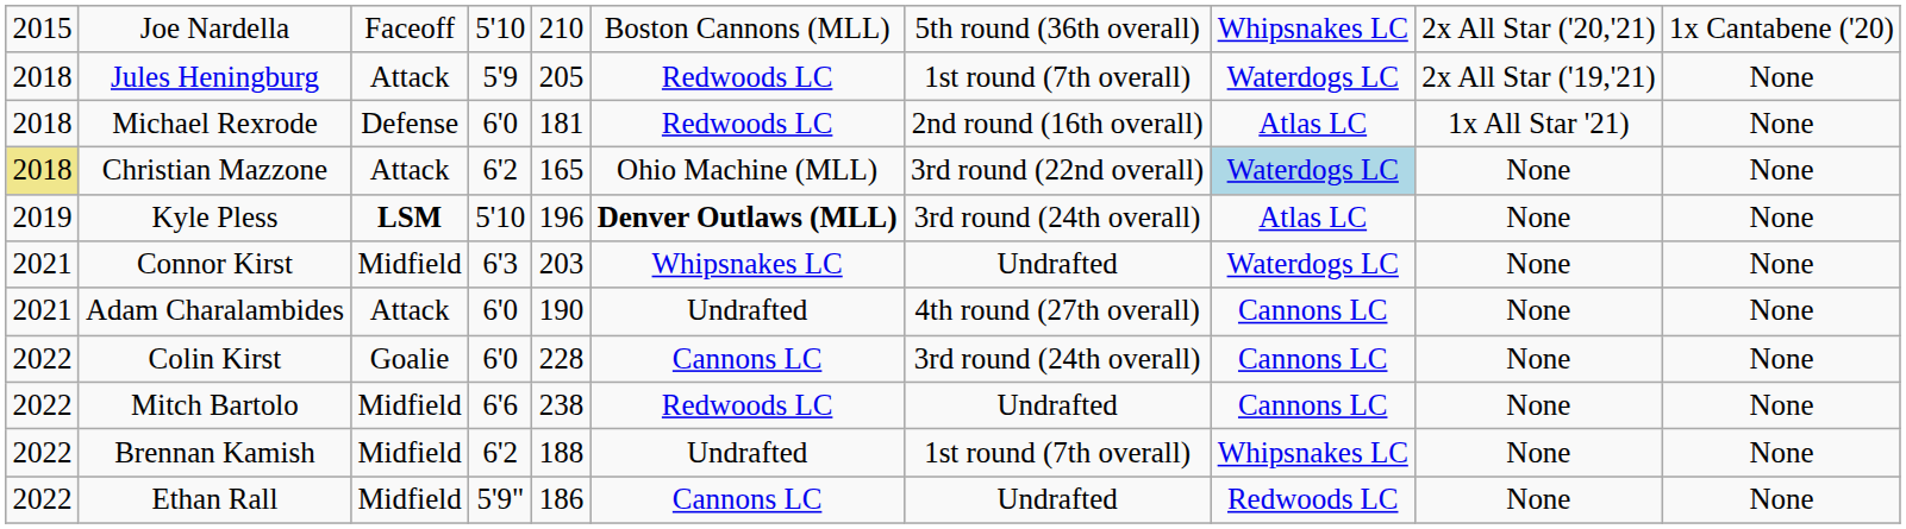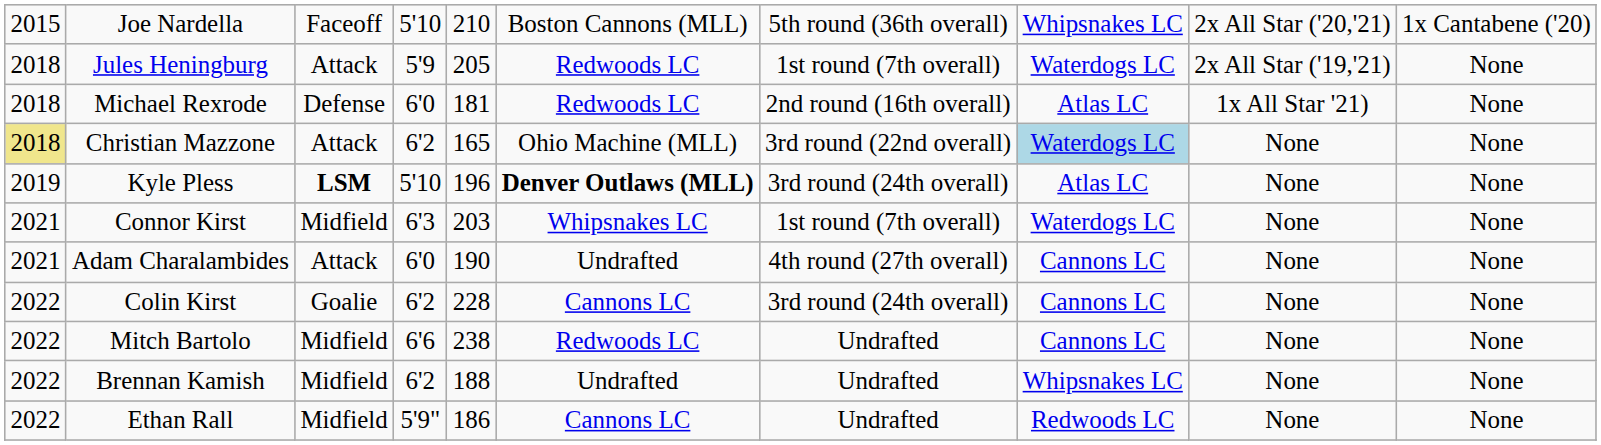 <table class="wikitable">
 <tr align="center">
 <td>2015</td>
 <td>Joe Nardella</td>
 <td>Faceoff</td>
 <td>5'10</td>
 <td>210</td>
 <td>Boston Cannons (MLL)</td>
 <td>5th round (36th overall)</td>
 <td><a href='#'>Whipsnakes LC</a></td>
 <td>2x All Star ('20,'21)</td>
 <td>1x Cantabene ('20)</td>
 </tr>
 <tr align="center">
 <td>2018</td>
 <td><a href='#'>Jules Heningburg</a></td>
 <td>Attack</td>
 <td>5'9</td>
 <td>205</td>
 <td><a href='#'>Redwoods LC</a></td>
 <td>1st round (7th overall)</td>
 <td><a href='#'>Waterdogs LC</a></td>
 <td>2x All Star ('19,'21)</td>
 <td>None</td>
 </tr>
 <tr align="center">
 <td>2018</td>
 <td>Michael Rexrode</td>
 <td>Defense</td>
 <td>6'0</td>
 <td>181</td>
 <td><a href='#'>Redwoods LC</a></td>
 <td>2nd round (16th overall)</td>
 <td><a href='#'>Atlas LC</a></td>
 <td>1x All Star '21)</td>
 <td>None</td>
 </tr>
 <tr align="center">
 <td style="background: khaki;">2018</td>
 <td>Christian Mazzone</td>
 <td>Attack</td>
 <td>6'2</td>
 <td>165</td>
 <td>Ohio Machine (MLL)</td>
 <td>3rd round (22nd overall)</td>
 <td style="background: lightblue;"><a href='#'>Waterdogs LC</a></td>
 <td>None</td>
 <td>None</td>
 </tr>
 <tr align="center">
 <td>2019</td>
 <td>Kyle Pless</td>
 <td><strong>LSM</strong></td>
 <td>5'10</td>
 <td>196</td>
 <td><strong>Denver Outlaws (MLL)</strong></td>
 <td>3rd round (24th overall)</td>
 <td><a href='#'>Atlas LC</a></td>
 <td>None</td>
 <td>None</td>
 </tr>
 <tr align="center">
 <td>2021</td>
 <td>Connor Kirst</td>
 <td>Midfield</td>
 <td>6'3</td>
 <td>203</td>
 <td><a href='#'>Whipsnakes LC</a></td>
-<td>Undrafted</td>
+<td>1st round (7th overall)</td>
 <td><a href='#'>Waterdogs LC</a></td>
 <td>None</td>
 <td>None</td>
 </tr>
 <tr align="center">
 <td>2021</td>
 <td>Adam Charalambides</td>
 <td>Attack</td>
 <td>6'0</td>
 <td>190</td>
 <td>Undrafted</td>
 <td>4th round (27th overall)</td>
 <td><a href='#'>Cannons LC</a></td>
 <td>None</td>
 <td>None</td>
 </tr>
 <tr align="center">
 <td>2022</td>
 <td>Colin Kirst</td>
 <td>Goalie</td>
-<td>6'0</td>
+<td>6'2</td>
 <td>228</td>
 <td><a href='#'>Cannons LC</a></td>
 <td>3rd round (24th overall)</td>
 <td><a href='#'>Cannons LC</a></td>
 <td>None</td>
 <td>None</td>
 </tr>
 <tr align="center">
 <td>2022</td>
 <td>Mitch Bartolo</td>
 <td>Midfield</td>
 <td>6'6</td>
 <td>238</td>
 <td><a href='#'>Redwoods LC</a></td>
 <td>Undrafted</td>
 <td><a href='#'>Cannons LC</a></td>
 <td>None</td>
 <td>None</td>
 </tr>
 <tr align="center">
 <td>2022</td>
 <td>Brennan Kamish</td>
 <td>Midfield</td>
 <td>6'2</td>
 <td>188</td>
 <td>Undrafted</td>
-<td>1st round (7th overall)</td>
+<td>Undrafted</td>
 <td><a href='#'>Whipsnakes LC</a></td>
 <td>None</td>
 <td>None</td>
 </tr>
 <tr align="center">
 <td>2022</td>
 <td>Ethan Rall</td>
 <td>Midfield</td>
 <td>5'9"</td>
 <td>186</td>
 <td><a href='#'>Cannons LC</a></td>
 <td>Undrafted</td>
 <td><a href='#'>Redwoods LC</a></td>
 <td>None</td>
 <td>None</td>
 </tr>
 </table>
